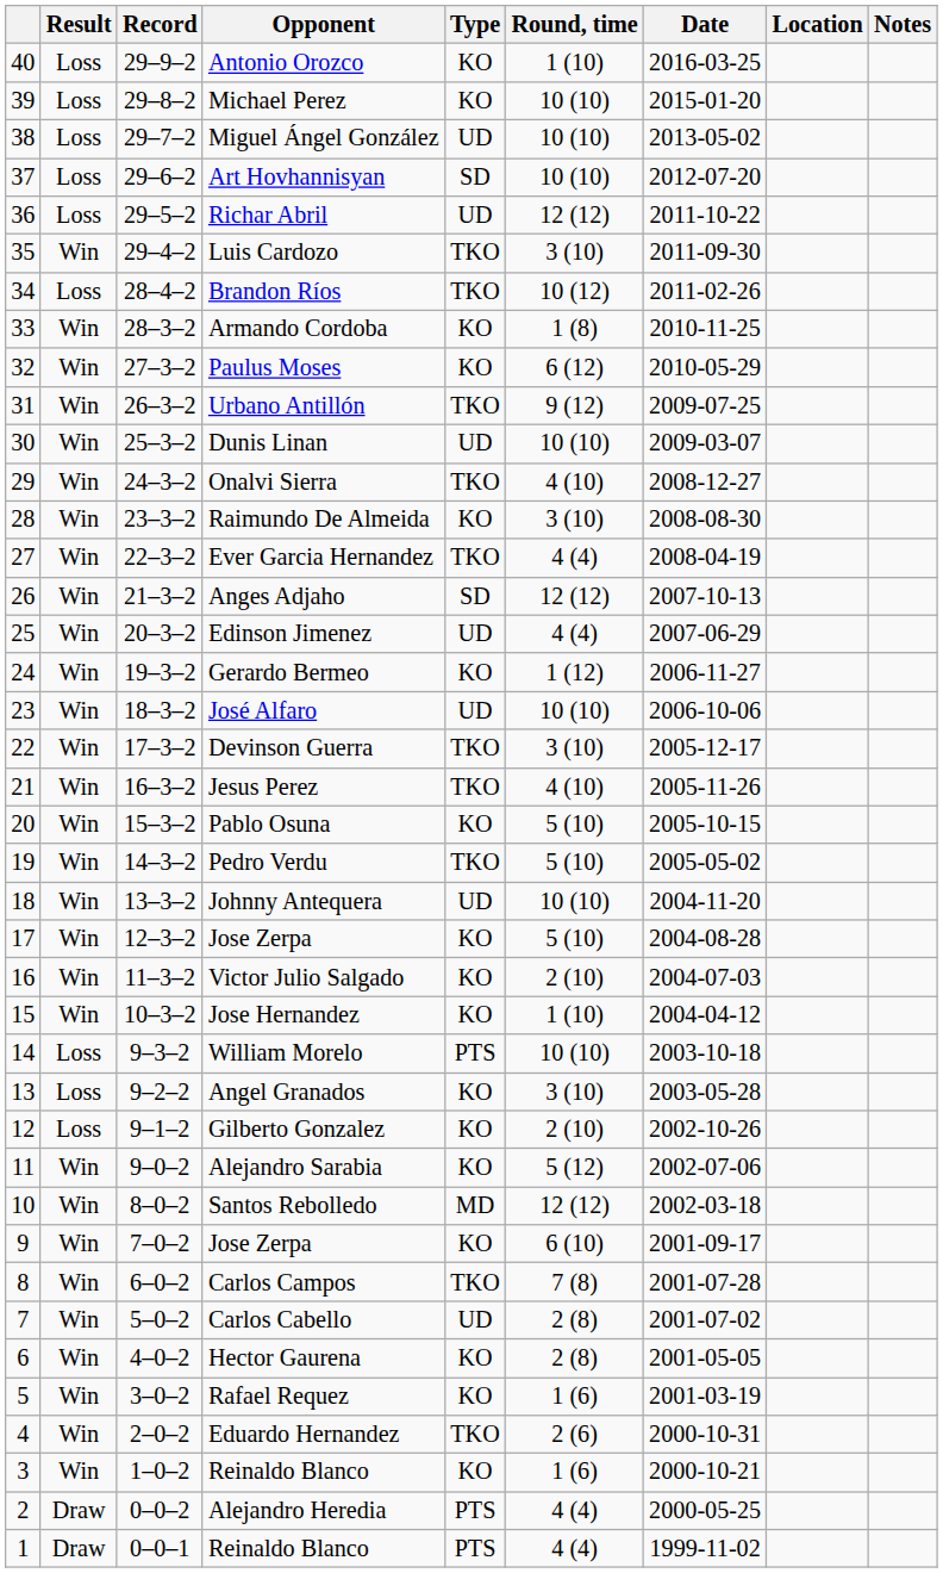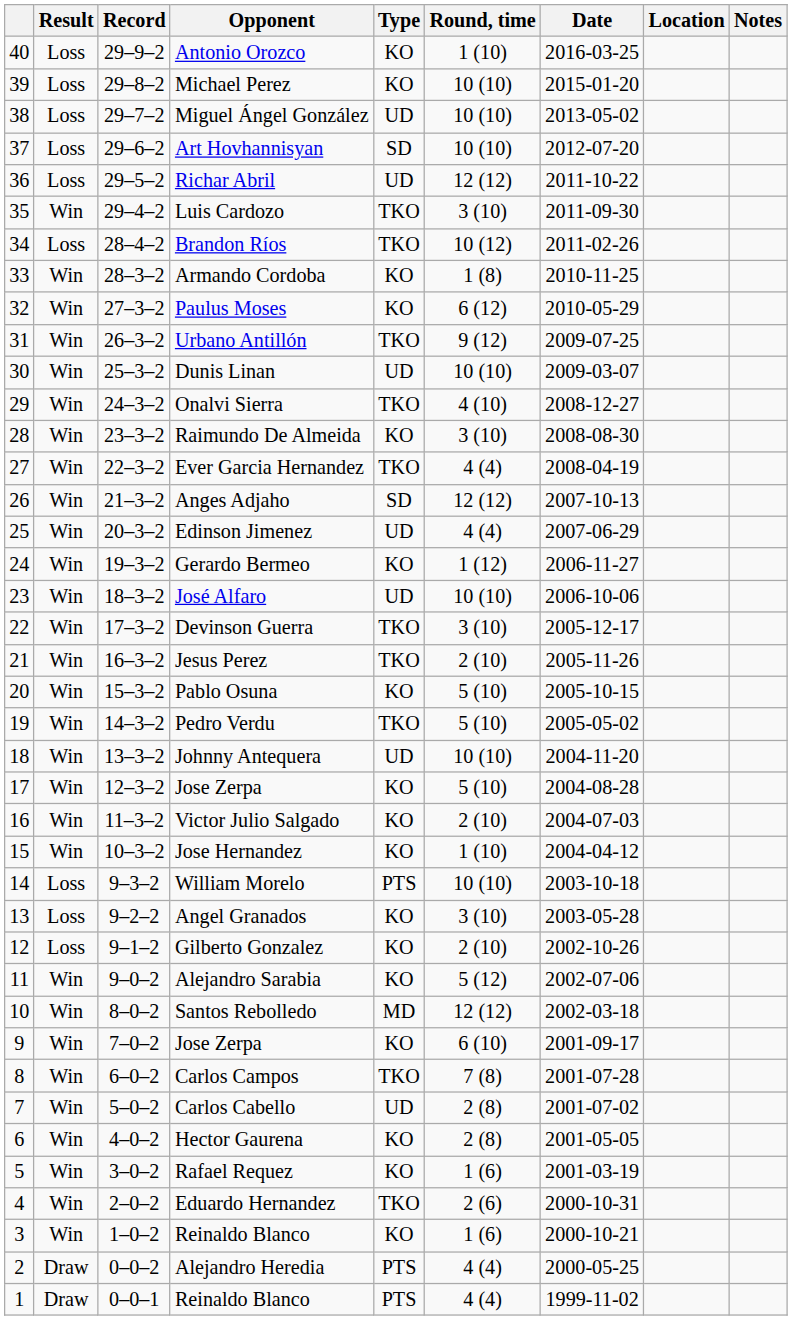 <table class=wikitable style=text-align:center>
 <tr>
 <th></th>
 <th>Result</th>
 <th>Record</th>
 <th>Opponent</th>
 <th>Type</th>
 <th>Round, time</th>
 <th>Date</th>
 <th>Location</th>
 <th>Notes</th>
 </tr>
 <tr>
 <td>40</td>
 <td>Loss</td>
 <td>29–9–2</td>
 <td align=left><a href='#'>Antonio Orozco</a></td>
 <td>KO</td>
 <td>1 (10)</td>
 <td>2016-03-25</td>
 <td align=left></td>
 <td align=left></td>
 </tr>
 <tr>
 <td>39</td>
 <td>Loss</td>
 <td>29–8–2</td>
 <td align=left>Michael Perez</td>
 <td>KO</td>
 <td>10 (10)</td>
 <td>2015-01-20</td>
 <td align=left></td>
 <td align=left></td>
 </tr>
 <tr>
 <td>38</td>
 <td>Loss</td>
 <td>29–7–2</td>
 <td align=left>Miguel Ángel González</td>
 <td>UD</td>
 <td>10 (10)</td>
 <td>2013-05-02</td>
 <td align=left></td>
 <td align=left></td>
 </tr>
 <tr>
 <td>37</td>
 <td>Loss</td>
 <td>29–6–2</td>
 <td align=left><a href='#'>Art Hovhannisyan</a></td>
 <td>SD</td>
 <td>10 (10)</td>
 <td>2012-07-20</td>
 <td align=left></td>
 <td align=left></td>
 </tr>
 <tr>
 <td>36</td>
 <td>Loss</td>
 <td>29–5–2</td>
 <td align=left><a href='#'>Richar Abril</a></td>
 <td>UD</td>
 <td>12 (12)</td>
 <td>2011-10-22</td>
 <td align=left></td>
 <td align=left></td>
 </tr>
 <tr>
 <td>35</td>
 <td>Win</td>
 <td>29–4–2</td>
 <td align=left>Luis Cardozo</td>
 <td>TKO</td>
 <td>3 (10)</td>
 <td>2011-09-30</td>
 <td align=left></td>
 <td align=left></td>
 </tr>
 <tr>
 <td>34</td>
 <td>Loss</td>
 <td>28–4–2</td>
 <td align=left><a href='#'>Brandon Ríos</a></td>
 <td>TKO</td>
 <td>10 (12)</td>
 <td>2011-02-26</td>
 <td align=left></td>
 <td align=left></td>
 </tr>
 <tr>
 <td>33</td>
 <td>Win</td>
 <td>28–3–2</td>
 <td align=left>Armando Cordoba</td>
 <td>KO</td>
 <td>1 (8)</td>
 <td>2010-11-25</td>
 <td align=left></td>
 <td align=left></td>
 </tr>
 <tr>
 <td>32</td>
 <td>Win</td>
 <td>27–3–2</td>
 <td align=left><a href='#'>Paulus Moses</a></td>
 <td>KO</td>
 <td>6 (12)</td>
 <td>2010-05-29</td>
 <td align=left></td>
 <td align=left></td>
 </tr>
 <tr>
 <td>31</td>
 <td>Win</td>
 <td>26–3–2</td>
 <td align=left><a href='#'>Urbano Antillón</a></td>
 <td>TKO</td>
 <td>9 (12)</td>
 <td>2009-07-25</td>
 <td align=left></td>
 <td align=left></td>
 </tr>
 <tr>
 <td>30</td>
 <td>Win</td>
 <td>25–3–2</td>
 <td align=left>Dunis Linan</td>
 <td>UD</td>
 <td>10 (10)</td>
 <td>2009-03-07</td>
 <td align=left></td>
 <td align=left></td>
 </tr>
 <tr>
 <td>29</td>
 <td>Win</td>
 <td>24–3–2</td>
 <td align=left>Onalvi Sierra</td>
 <td>TKO</td>
 <td>4 (10)</td>
 <td>2008-12-27</td>
 <td align=left></td>
 <td align=left></td>
 </tr>
 <tr>
 <td>28</td>
 <td>Win</td>
 <td>23–3–2</td>
 <td align=left>Raimundo De Almeida</td>
 <td>KO</td>
 <td>3 (10)</td>
 <td>2008-08-30</td>
 <td align=left></td>
 <td align=left></td>
 </tr>
 <tr>
 <td>27</td>
 <td>Win</td>
 <td>22–3–2</td>
 <td align=left>Ever Garcia Hernandez</td>
 <td>TKO</td>
 <td>4 (4)</td>
 <td>2008-04-19</td>
 <td align=left></td>
 <td align=left></td>
 </tr>
 <tr>
 <td>26</td>
 <td>Win</td>
 <td>21–3–2</td>
 <td align=left>Anges Adjaho</td>
 <td>SD</td>
 <td>12 (12)</td>
 <td>2007-10-13</td>
 <td align=left></td>
 <td align=left></td>
 </tr>
 <tr>
 <td>25</td>
 <td>Win</td>
 <td>20–3–2</td>
 <td align=left>Edinson Jimenez</td>
 <td>UD</td>
 <td>4 (4)</td>
 <td>2007-06-29</td>
 <td align=left></td>
 <td align=left></td>
 </tr>
 <tr>
 <td>24</td>
 <td>Win</td>
 <td>19–3–2</td>
 <td align=left>Gerardo Bermeo</td>
 <td>KO</td>
 <td>1 (12)</td>
 <td>2006-11-27</td>
 <td align=left></td>
 <td align=left></td>
 </tr>
 <tr>
 <td>23</td>
 <td>Win</td>
 <td>18–3–2</td>
 <td align=left><a href='#'>José Alfaro</a></td>
 <td>UD</td>
 <td>10 (10)</td>
 <td>2006-10-06</td>
 <td align=left></td>
 <td align=left></td>
 </tr>
 <tr>
 <td>22</td>
 <td>Win</td>
 <td>17–3–2</td>
 <td align=left>Devinson Guerra</td>
 <td>TKO</td>
 <td>3 (10)</td>
 <td>2005-12-17</td>
 <td align=left></td>
 <td align=left></td>
 </tr>
 <tr>
 <td>21</td>
 <td>Win</td>
 <td>16–3–2</td>
 <td align=left>Jesus Perez</td>
 <td>TKO</td>
-<td>4 (10)</td>
+<td>2 (10)</td>
 <td>2005-11-26</td>
 <td align=left></td>
 <td align=left></td>
 </tr>
 <tr>
 <td>20</td>
 <td>Win</td>
 <td>15–3–2</td>
 <td align=left>Pablo Osuna</td>
 <td>KO</td>
 <td>5 (10)</td>
 <td>2005-10-15</td>
 <td align=left></td>
 <td align=left></td>
 </tr>
 <tr>
 <td>19</td>
 <td>Win</td>
 <td>14–3–2</td>
 <td align=left>Pedro Verdu</td>
 <td>TKO</td>
 <td>5 (10)</td>
 <td>2005-05-02</td>
 <td align=left></td>
 <td align=left></td>
 </tr>
 <tr>
 <td>18</td>
 <td>Win</td>
 <td>13–3–2</td>
 <td align=left>Johnny Antequera</td>
 <td>UD</td>
 <td>10 (10)</td>
 <td>2004-11-20</td>
 <td align=left></td>
 <td align=left></td>
 </tr>
 <tr>
 <td>17</td>
 <td>Win</td>
 <td>12–3–2</td>
 <td align=left>Jose Zerpa</td>
 <td>KO</td>
 <td>5 (10)</td>
 <td>2004-08-28</td>
 <td align=left></td>
 <td align=left></td>
 </tr>
 <tr>
 <td>16</td>
 <td>Win</td>
 <td>11–3–2</td>
 <td align=left>Victor Julio Salgado</td>
 <td>KO</td>
 <td>2 (10)</td>
 <td>2004-07-03</td>
 <td align=left></td>
 <td align=left></td>
 </tr>
 <tr>
 <td>15</td>
 <td>Win</td>
 <td>10–3–2</td>
 <td align=left>Jose Hernandez</td>
 <td>KO</td>
 <td>1 (10)</td>
 <td>2004-04-12</td>
 <td align=left></td>
 <td align=left></td>
 </tr>
 <tr>
 <td>14</td>
 <td>Loss</td>
 <td>9–3–2</td>
 <td align=left>William Morelo</td>
 <td>PTS</td>
 <td>10 (10)</td>
 <td>2003-10-18</td>
 <td align=left></td>
 <td align=left></td>
 </tr>
 <tr>
 <td>13</td>
 <td>Loss</td>
 <td>9–2–2</td>
 <td align=left>Angel Granados</td>
 <td>KO</td>
 <td>3 (10)</td>
 <td>2003-05-28</td>
 <td align=left></td>
 <td align=left></td>
 </tr>
 <tr>
 <td>12</td>
 <td>Loss</td>
 <td>9–1–2</td>
 <td align=left>Gilberto Gonzalez</td>
 <td>KO</td>
 <td>2 (10)</td>
 <td>2002-10-26</td>
 <td align=left></td>
 <td align=left></td>
 </tr>
 <tr>
 <td>11</td>
 <td>Win</td>
 <td>9–0–2</td>
 <td align=left>Alejandro Sarabia</td>
 <td>KO</td>
 <td>5 (12)</td>
 <td>2002-07-06</td>
 <td align=left></td>
 <td align=left></td>
 </tr>
 <tr>
 <td>10</td>
 <td>Win</td>
 <td>8–0–2</td>
 <td align=left>Santos Rebolledo</td>
 <td>MD</td>
 <td>12 (12)</td>
 <td>2002-03-18</td>
 <td align=left></td>
 <td align=left></td>
 </tr>
 <tr>
 <td>9</td>
 <td>Win</td>
 <td>7–0–2</td>
 <td align=left>Jose Zerpa</td>
 <td>KO</td>
 <td>6 (10)</td>
 <td>2001-09-17</td>
 <td align=left></td>
 <td align=left></td>
 </tr>
 <tr>
 <td>8</td>
 <td>Win</td>
 <td>6–0–2</td>
 <td align=left>Carlos Campos</td>
 <td>TKO</td>
 <td>7 (8)</td>
 <td>2001-07-28</td>
 <td align=left></td>
 <td align=left></td>
 </tr>
 <tr>
 <td>7</td>
 <td>Win</td>
 <td>5–0–2</td>
 <td align=left>Carlos Cabello</td>
 <td>UD</td>
 <td>2 (8)</td>
 <td>2001-07-02</td>
 <td align=left></td>
 <td align=left></td>
 </tr>
 <tr>
 <td>6</td>
 <td>Win</td>
 <td>4–0–2</td>
 <td align=left>Hector Gaurena</td>
 <td>KO</td>
 <td>2 (8)</td>
 <td>2001-05-05</td>
 <td align=left></td>
 <td align=left></td>
 </tr>
 <tr>
 <td>5</td>
 <td>Win</td>
 <td>3–0–2</td>
 <td align=left>Rafael Requez</td>
 <td>KO</td>
 <td>1 (6)</td>
 <td>2001-03-19</td>
 <td align=left></td>
 <td align=left></td>
 </tr>
 <tr>
 <td>4</td>
 <td>Win</td>
 <td>2–0–2</td>
 <td align=left>Eduardo Hernandez</td>
 <td>TKO</td>
 <td>2 (6)</td>
 <td>2000-10-31</td>
 <td align=left></td>
 <td align=left></td>
 </tr>
 <tr>
 <td>3</td>
 <td>Win</td>
 <td>1–0–2</td>
 <td align=left>Reinaldo Blanco</td>
 <td>KO</td>
 <td>1 (6)</td>
 <td>2000-10-21</td>
 <td align=left></td>
 <td align=left></td>
 </tr>
 <tr>
 <td>2</td>
 <td>Draw</td>
 <td>0–0–2</td>
 <td align=left>Alejandro Heredia</td>
 <td>PTS</td>
 <td>4 (4)</td>
 <td>2000-05-25</td>
 <td align=left></td>
 <td align=left></td>
 </tr>
 <tr>
 <td>1</td>
 <td>Draw</td>
 <td>0–0–1</td>
 <td align=left>Reinaldo Blanco</td>
 <td>PTS</td>
 <td>4 (4)</td>
 <td>1999-11-02</td>
 <td align=left></td>
 <td align=left></td>
 </tr>
 </table>
